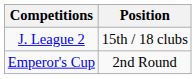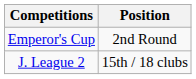 <table class="wikitable" style="text-align:center;">
 <tr>
 <th>Competitions</th>
 <th>Position</th>
 </tr>
 <tr>
+<td><a href='#'>Emperor's Cup</a></td>
+<td>2nd Round</td>
+</tr>
+<tr>
 <td><a href='#'>J. League 2</a></td>
 <td>15th / 18 clubs</td>
 </tr>
-<tr>
-<td><a href='#'>Emperor's Cup</a></td>
-<td>2nd Round</td>
-</tr>
 </table>
